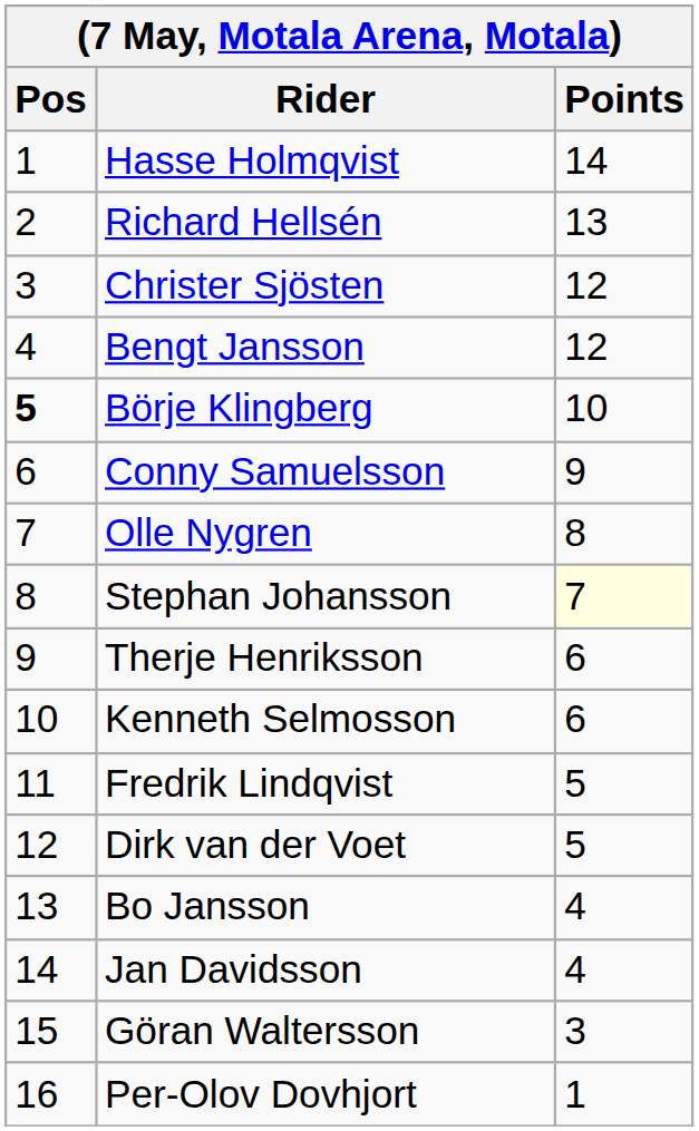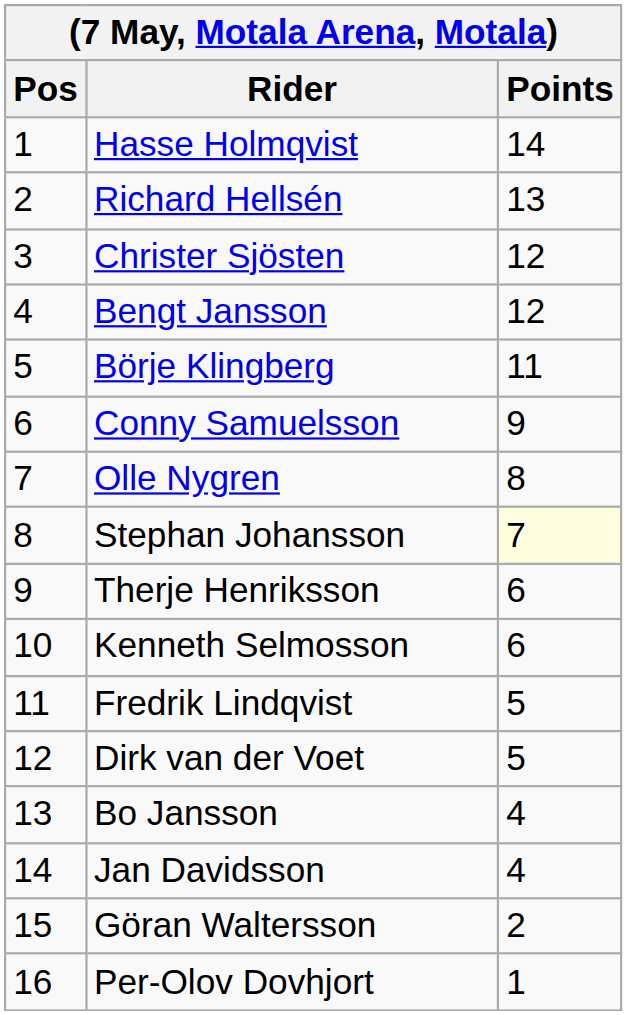 <table class="wikitable">
 <tr>
 <th colspan="6">(7 May, <a href='#'>Motala Arena</a>, <a href='#'>Motala</a>)</th>
 </tr>
 <tr>
 <th width=20>Pos</th>
 <th width=180>Rider</th>
 <th width=40>Points</th>
 </tr>
 <tr>
 <td>1</td>
 <td style="text-align:left;"><a href='#'>Hasse Holmqvist</a></td>
 <td>14</td>
 </tr>
 <tr>
 <td>2</td>
 <td style="text-align:left;"><a href='#'>Richard Hellsén</a></td>
 <td>13</td>
 </tr>
 <tr>
 <td>3</td>
 <td style="text-align:left;"><a href='#'>Christer Sjösten</a></td>
 <td>12</td>
 </tr>
 <tr>
 <td>4</td>
 <td style="text-align:left;"><a href='#'>Bengt Jansson</a></td>
 <td>12</td>
 </tr>
 <tr>
-<td><strong>5</strong></td>
+<td>5</td>
 <td style="text-align:left;"><a href='#'>Börje Klingberg</a></td>
-<td>10</td>
+<td>11</td>
 </tr>
 <tr>
 <td>6</td>
 <td style="text-align:left;"><a href='#'>Conny Samuelsson</a></td>
 <td>9</td>
 </tr>
 <tr>
 <td>7</td>
 <td style="text-align:left;"><a href='#'>Olle Nygren</a></td>
 <td>8</td>
 </tr>
 <tr>
 <td>8</td>
 <td style="text-align:left;">Stephan Johansson</td>
 <td style="background: lightyellow;">7</td>
 </tr>
 <tr>
 <td>9</td>
 <td style="text-align:left;">Therje Henriksson</td>
 <td>6</td>
 </tr>
 <tr>
 <td>10</td>
 <td style="text-align:left;">Kenneth Selmosson</td>
 <td>6</td>
 </tr>
 <tr>
 <td>11</td>
 <td style="text-align:left;">Fredrik Lindqvist</td>
 <td>5</td>
 </tr>
 <tr>
 <td>12</td>
 <td style="text-align:left;">Dirk van der Voet</td>
 <td>5</td>
 </tr>
 <tr>
 <td>13</td>
 <td style="text-align:left;">Bo Jansson</td>
 <td>4</td>
 </tr>
 <tr>
 <td>14</td>
 <td style="text-align:left;">Jan Davidsson</td>
 <td>4</td>
 </tr>
 <tr>
 <td>15</td>
 <td style="text-align:left;">Göran Waltersson</td>
-<td>3</td>
+<td>2</td>
 </tr>
 <tr>
 <td>16</td>
 <td style="text-align:left;">Per-Olov Dovhjort</td>
 <td>1</td>
 </tr>
 </table>
